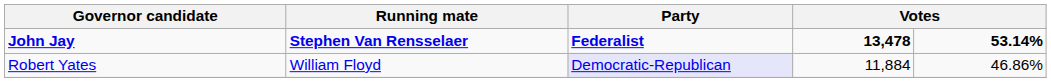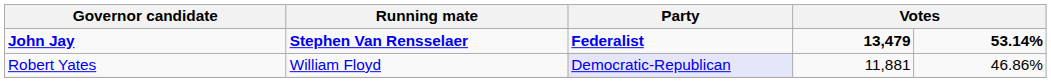 <table class=wikitable>
 <tr bgcolor=lightgrey>
 <th width="20%">Governor candidate</th>
 <th width="20%">Running mate</th>
 <th width="16%">Party</th>
 <th width="18%" colspan="2">Votes</th>
 </tr>
 <tr>
 <td><strong><a href='#'>John Jay</a></strong></td>
 <td><strong><a href='#'>Stephen Van Rensselaer</a></strong></td>
 <td><strong><a href='#'>Federalist</a></strong></td>
-<td align="right"><strong>13,478</strong></td>
+<td align="right"><strong>13,479</strong></td>
 <td align="right"><strong>53.14%</strong></td>
 </tr>
 <tr>
 <td><a href='#'>Robert Yates</a></td>
 <td><a href='#'>William Floyd</a></td>
 <td style="background: lavender;"><a href='#'>Democratic-Republican</a></td>
-<td align="right">11,884</td>
+<td align="right">11,881</td>
 <td align="right">46.86%</td>
 </tr>
 <tr>
 </tr>
 </table>
